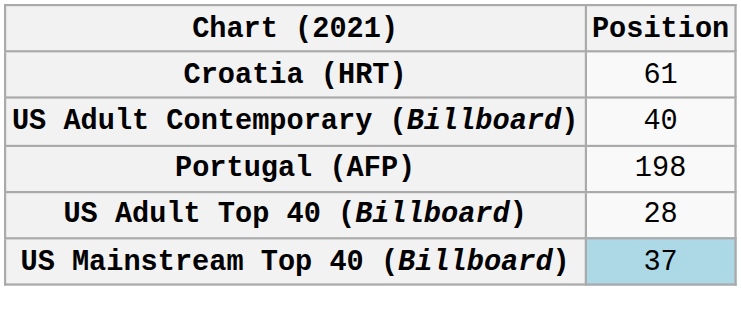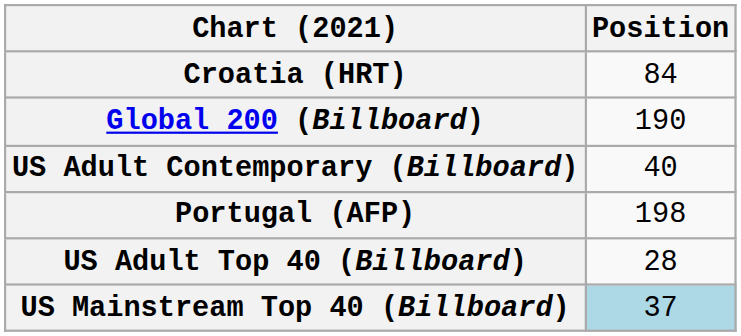 <table class="wikitable sortable plainrowheaders" style="text-align:center">
 <tr>
 <th scope="col">Chart (2021)</th>
 <th scope="col">Position</th>
 </tr>
 <tr>
 <th scope="row">Croatia (HRT)</th>
-<td>61</td>
+<td>84</td>
+</tr>
+<tr>
+<th scope="row"><a href='#'>Global 200</a> (<em>Billboard</em>)</th>
+<td>190</td>
 </tr>
 <tr>
 <th scope="row">US Adult Contemporary (<em>Billboard</em>)</th>
 <td>40</td>
 </tr>
 <tr>
 <th scope="row">Portugal (AFP)</th>
 <td>198</td>
 </tr>
 <tr>
 <th scope="row">US Adult Top 40 (<em>Billboard</em>)</th>
 <td>28</td>
 </tr>
 <tr>
 <th scope="row">US Mainstream Top 40 (<em>Billboard</em>)</th>
 <td style="background: lightblue;">37</td>
 </tr>
 </table>
